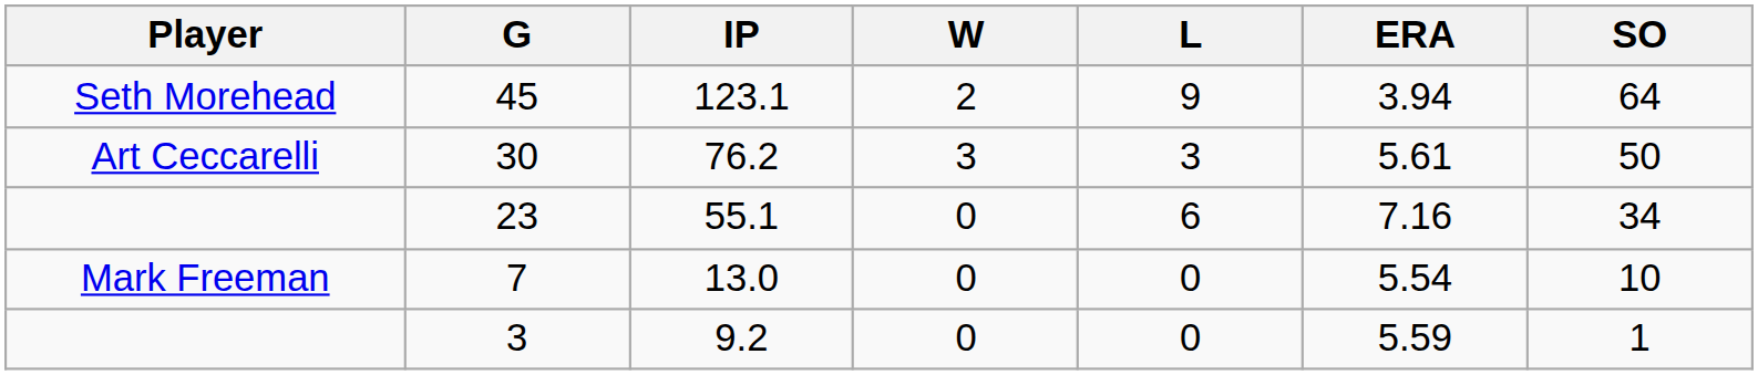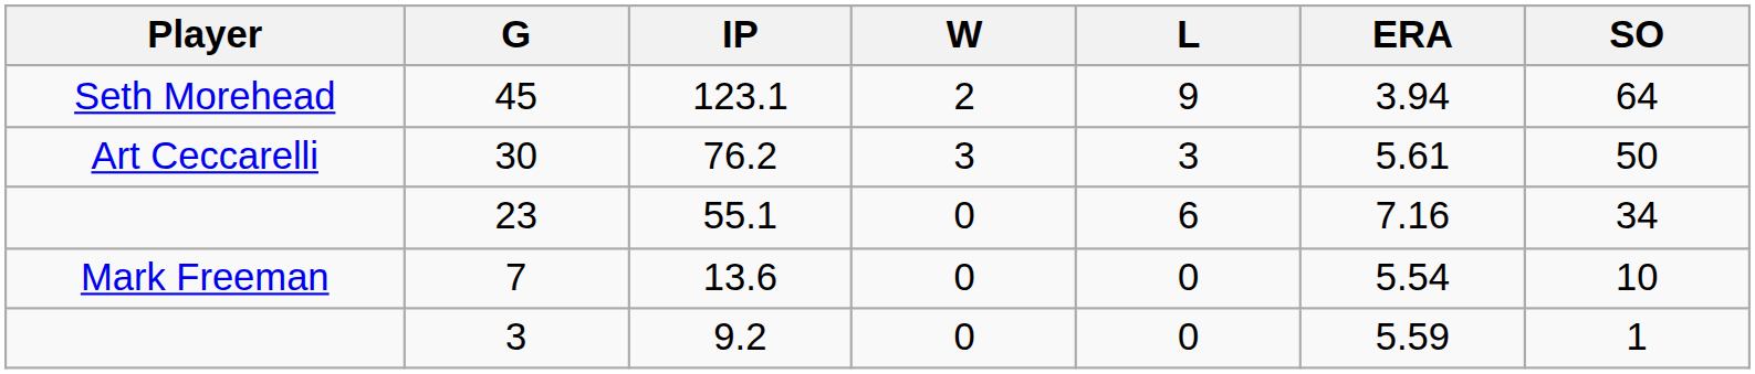 <table class="wikitable sortable">
 <tr>
 <th bgcolor="#DDDDFF" width="16%">Player</th>
 <th bgcolor="#DDDDFF" width="9%">G</th>
 <th bgcolor="#DDDDFF" width="9%">IP</th>
 <th bgcolor="#DDDDFF" width="9%">W</th>
 <th bgcolor="#DDDDFF" width="9%">L</th>
 <th bgcolor="#DDDDFF" width="9%">ERA</th>
 <th bgcolor="#DDDDFF" width="9%">SO</th>
 </tr>
 <tr align="center">
 <td><a href='#'>Seth Morehead</a></td>
 <td>45</td>
 <td>123.1</td>
 <td>2</td>
 <td>9</td>
 <td>3.94</td>
 <td>64</td>
 </tr>
 <tr align=center>
 <td><a href='#'>Art Ceccarelli</a></td>
 <td>30</td>
 <td>76.2</td>
 <td>3</td>
 <td>3</td>
 <td>5.61</td>
 <td>50</td>
 </tr>
 <tr align=center>
 <td></td>
 <td>23</td>
 <td>55.1</td>
 <td>0</td>
 <td>6</td>
 <td>7.16</td>
 <td>34</td>
 </tr>
 <tr align="center">
 <td><a href='#'>Mark Freeman</a></td>
 <td>7</td>
-<td>13.0</td>
+<td>13.6</td>
 <td>0</td>
 <td>0</td>
 <td>5.54</td>
 <td>10</td>
 </tr>
 <tr align=center>
 <td></td>
 <td>3</td>
 <td>9.2</td>
 <td>0</td>
 <td>0</td>
 <td>5.59</td>
 <td>1</td>
 </tr>
 </table>
